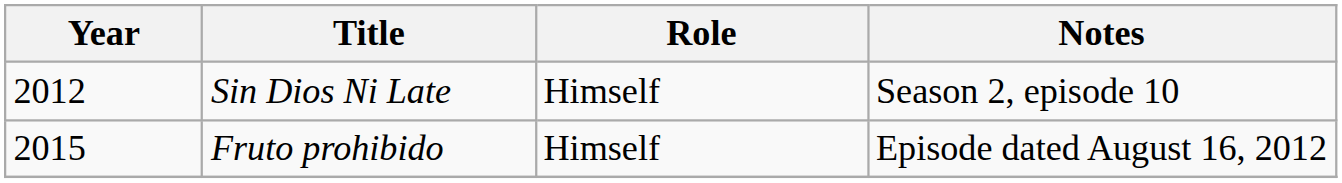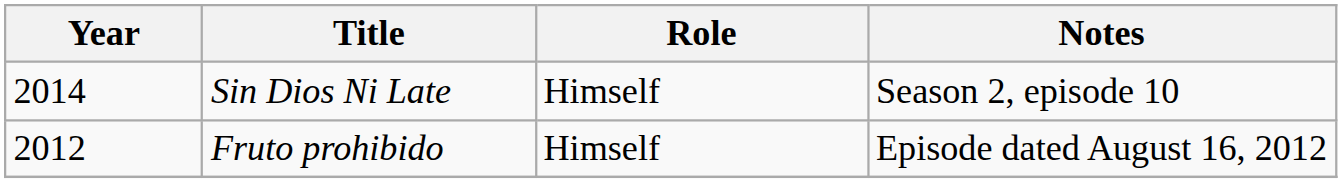 <table class="wikitable sortable collapsible">
 <tr>
 <th width="80px">Year</th>
 <th width="25%">Title</th>
 <th width="25%">Role</th>
 <th class="unsortable" width="*">Notes</th>
 </tr>
 <tr>
-<td>2012</td>
+<td>2014</td>
 <td><em>Sin Dios Ni Late</em></td>
 <td>Himself</td>
 <td>Season 2, episode 10</td>
 </tr>
 <tr>
-<td>2015</td>
+<td>2012</td>
 <td><em>Fruto prohibido</em></td>
 <td>Himself</td>
 <td>Episode dated August 16, 2012</td>
 </tr>
 <tr>
 </tr>
 </table>
